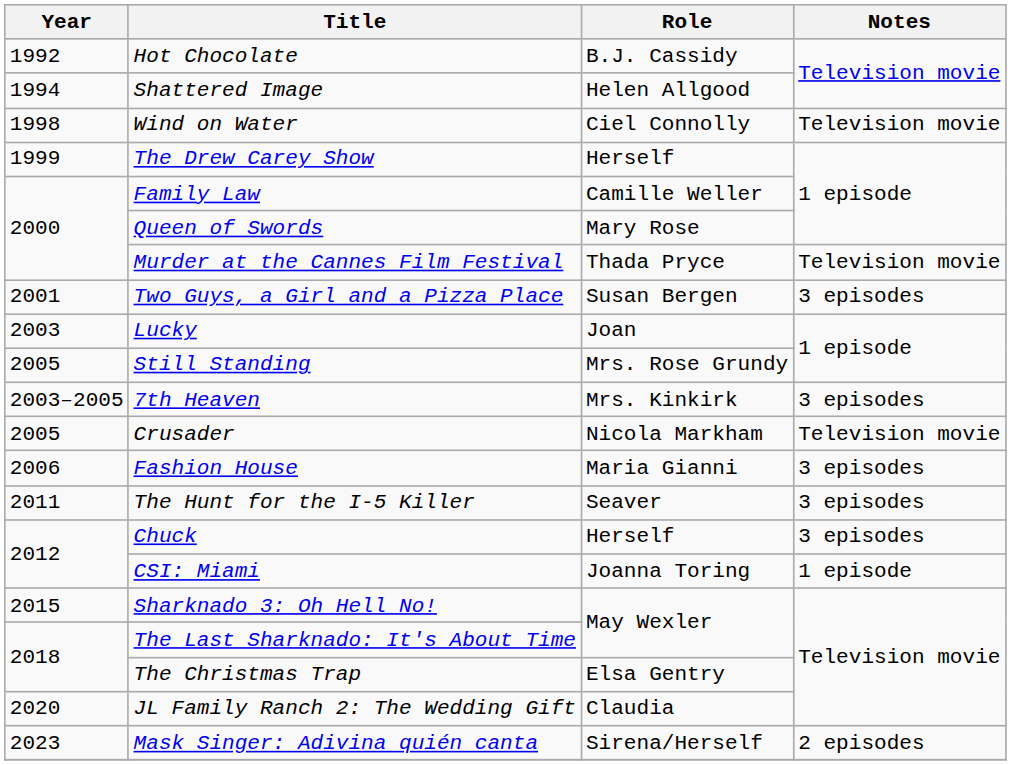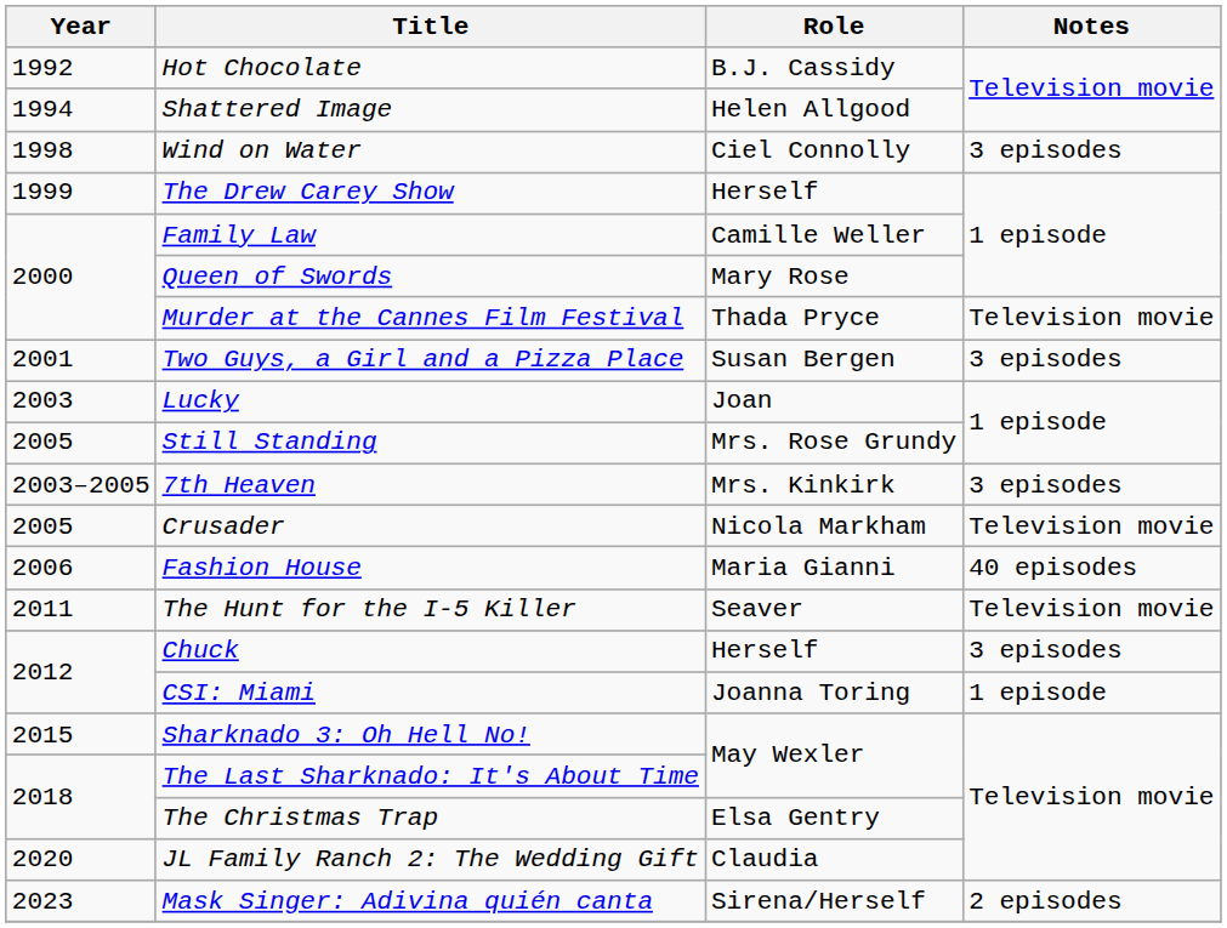 <table class="wikitable sortable">
 <tr>
 <th>Year</th>
 <th>Title</th>
 <th>Role</th>
 <th class="unsortable">Notes</th>
 </tr>
 <tr>
 <td>1992</td>
 <td><em>Hot Chocolate</em></td>
 <td>B.J. Cassidy</td>
 <td rowspan="2"><a href='#'>Television movie</a></td>
 </tr>
 <tr>
 <td>1994</td>
 <td><em>Shattered Image</em></td>
 <td>Helen Allgood</td>
 </tr>
 <tr>
 <td>1998</td>
 <td><em>Wind on Water</em></td>
 <td>Ciel Connolly</td>
-<td>Television movie</td>
+<td>3 episodes</td>
 </tr>
 <tr>
 <td>1999</td>
 <td data-sort-value="Drew Carey Show, The"><em><a href='#'>The Drew Carey Show</a></em></td>
 <td>Herself</td>
 <td rowspan="3">1 episode</td>
 </tr>
 <tr>
 <td rowspan="3">2000</td>
 <td><em><a href='#'>Family Law</a></em></td>
 <td>Camille Weller</td>
 </tr>
 <tr>
 <td><em><a href='#'>Queen of Swords</a></em></td>
 <td>Mary Rose</td>
 </tr>
 <tr>
 <td><em><a href='#'>Murder at the Cannes Film Festival</a></em></td>
 <td>Thada Pryce</td>
 <td>Television movie</td>
 </tr>
 <tr>
 <td>2001</td>
 <td><em><a href='#'>Two Guys, a Girl and a Pizza Place</a></em></td>
 <td>Susan Bergen</td>
 <td>3 episodes</td>
 </tr>
 <tr>
 <td>2003</td>
 <td><em><a href='#'>Lucky</a></em></td>
 <td>Joan</td>
 <td rowspan="2">1 episode</td>
 </tr>
 <tr>
 <td>2005</td>
 <td><em><a href='#'>Still Standing</a></em></td>
 <td>Mrs. Rose Grundy</td>
 </tr>
 <tr>
 <td>2003–2005</td>
 <td><em><a href='#'>7th Heaven</a></em></td>
 <td>Mrs. Kinkirk</td>
 <td>3 episodes</td>
 </tr>
 <tr>
 <td>2005</td>
 <td><em>Crusader</em></td>
 <td>Nicola Markham</td>
 <td>Television movie</td>
 </tr>
 <tr>
 <td>2006</td>
 <td><em><a href='#'>Fashion House</a></em></td>
 <td>Maria Gianni</td>
-<td>3 episodes</td>
+<td>40 episodes</td>
 </tr>
 <tr>
 <td>2011</td>
 <td data-sort-value="Hunt for the I-5 Killer, The"><em>The Hunt for the I-5 Killer</em></td>
 <td>Seaver</td>
-<td>3 episodes</td>
+<td>Television movie</td>
 </tr>
 <tr>
 <td rowspan="2">2012</td>
 <td><em><a href='#'>Chuck</a></em></td>
 <td>Herself</td>
 <td>3 episodes</td>
 </tr>
 <tr>
 <td><em><a href='#'>CSI: Miami</a></em></td>
 <td>Joanna Toring</td>
 <td>1 episode</td>
 </tr>
 <tr>
 <td>2015</td>
 <td><em><a href='#'>Sharknado 3: Oh Hell No!</a></em></td>
 <td rowspan="2">May Wexler</td>
 <td rowspan="4">Television movie</td>
 </tr>
 <tr>
 <td rowspan="2">2018</td>
 <td data-sort-value="Last Sharknado: It's About Time, The"><em><a href='#'>The Last Sharknado: It's About Time</a></em></td>
 </tr>
 <tr>
 <td data-sort-value="Christmas Trap, The"><em>The Christmas Trap</em></td>
 <td>Elsa Gentry</td>
 </tr>
 <tr>
 <td>2020</td>
 <td><em>JL Family Ranch 2: The Wedding Gift</em></td>
 <td>Claudia</td>
 </tr>
 <tr>
 <td>2023</td>
 <td><em><a href='#'>Mask Singer: Adivina quién canta</a></em></td>
 <td>Sirena/Herself</td>
 <td>2 episodes</td>
 </tr>
 <tr>
 </tr>
 </table>
